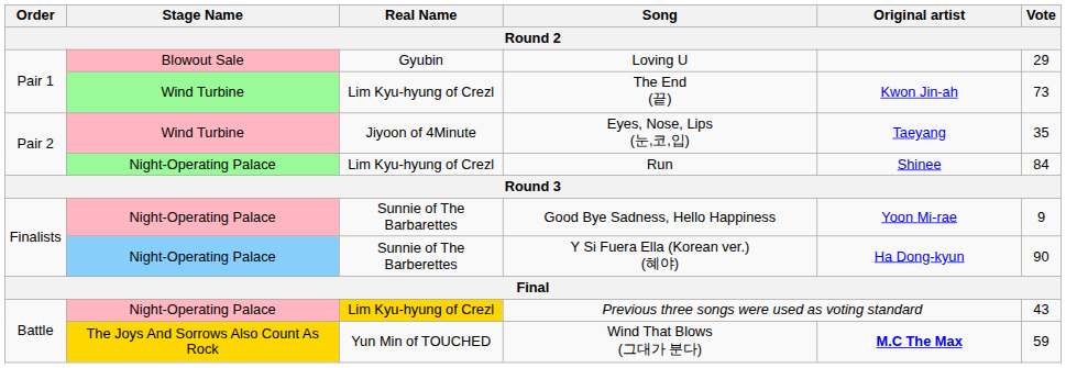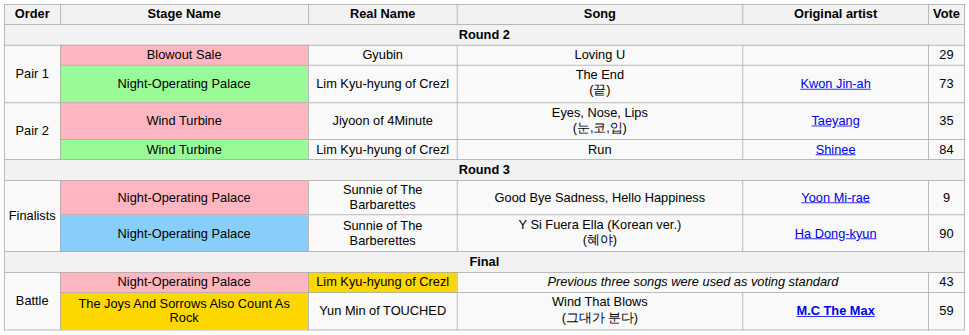 <table class="wikitable" style="text-align:center; width:95%;">
 <tr>
 <th style="width:1%">Order</th>
 <th style="width:20%;">Stage Name</th>
 <th style="width:12%">Real Name</th>
 <th style="width:23%;">Song</th>
 <th style="width:15%;">Original artist</th>
 <th style="width:1%;">Vote</th>
 </tr>
 <tr>
 <th colspan=6>Round 2</th>
 </tr>
 <tr>
 <td rowspan=2>Pair 1</td>
 <td bgcolor="lightpink">Blowout Sale</td>
 <td>Gyubin</td>
 <td>Loving U</td>
 <td></td>
 <td>29</td>
 </tr>
 <tr>
-<td bgcolor="palegreen">Wind Turbine</td>
+<td bgcolor="palegreen">Night-Operating Palace</td>
 <td>Lim Kyu-hyung of Crezl</td>
 <td>The End<br>(끝)</td>
 <td><a href='#'>Kwon Jin-ah</a></td>
 <td>73</td>
 </tr>
 <tr>
 <td rowspan=2>Pair 2</td>
 <td bgcolor="lightpink">Wind Turbine</td>
 <td>Jiyoon of 4Minute</td>
 <td>Eyes, Nose, Lips<br>(눈,코,입)</td>
 <td><a href='#'>Taeyang</a></td>
 <td>35</td>
 </tr>
 <tr>
-<td bgcolor="palegreen">Night-Operating Palace</td>
+<td bgcolor="palegreen">Wind Turbine</td>
 <td>Lim Kyu-hyung of Crezl</td>
 <td>Run</td>
 <td><a href='#'>Shinee</a></td>
 <td>84</td>
 </tr>
 <tr>
 <th colspan=6>Round 3</th>
 </tr>
 <tr>
 <td rowspan=2>Finalists</td>
 <td bgcolor="lightpink">Night-Operating Palace</td>
 <td>Sunnie of The Barbarettes</td>
 <td>Good Bye Sadness, Hello Happiness</td>
 <td><a href='#'>Yoon Mi-rae</a></td>
 <td>9</td>
 </tr>
 <tr>
 <td bgcolor="lightskyblue">Night-Operating Palace</td>
 <td>Sunnie of The Barberettes</td>
 <td>Y Si Fuera Ella (Korean ver.)<br>(혜야)</td>
 <td><a href='#'>Ha Dong-kyun</a></td>
 <td>90</td>
 </tr>
 <tr>
 <th colspan=6>Final</th>
 </tr>
 <tr>
 <td rowspan=2>Battle</td>
 <td bgcolor="lightpink">Night-Operating Palace</td>
 <td style="background: gold;">Lim Kyu-hyung of Crezl</td>
 <td colspan=2><em>Previous three songs were used as voting standard</em></td>
 <td>43</td>
 </tr>
 <tr>
 <td bgcolor="gold">The Joys And Sorrows Also Count As Rock</td>
 <td>Yun Min of TOUCHED</td>
 <td>Wind That Blows<br>(그대가 분다)</td>
 <td><strong><a href='#'>M.C The Max</a></strong></td>
 <td>59</td>
 </tr>
 </table>
